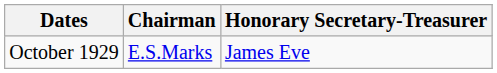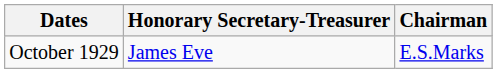 <table class="wikitable">
 <tr>
 <th>Dates</th>
+<th>Honorary Secretary-Treasurer</th>
 <th>Chairman</th>
-<th>Honorary Secretary-Treasurer</th>
 </tr>
 <tr>
 <td>October 1929</td>
+<td><a href='#'>James Eve</a></td>
 <td><a href='#'>E.S.Marks</a></td>
-<td><a href='#'>James Eve</a></td>
 </tr>
 </table>
